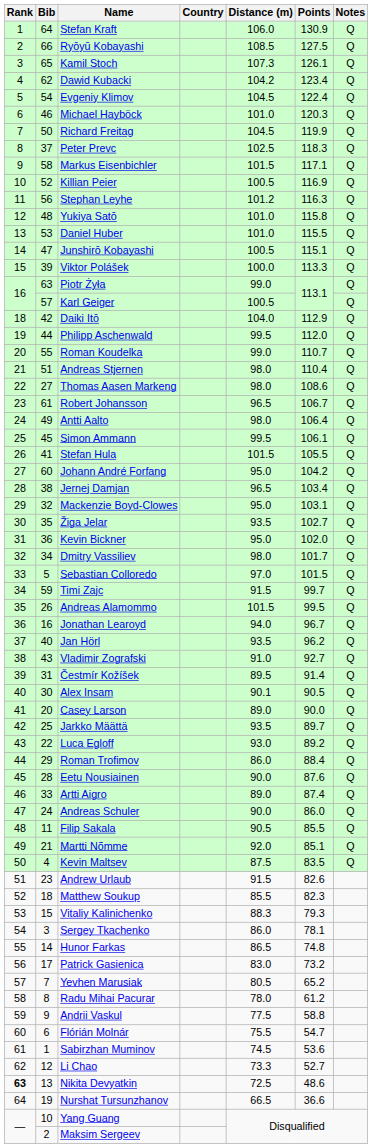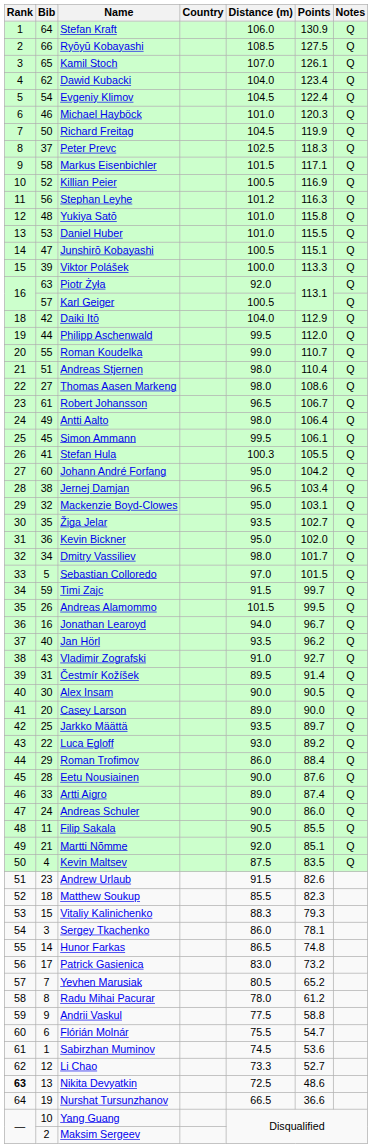 <table class="wikitable sortable" style="text-align:center">
 <tr>
 <th>Rank</th>
 <th>Bib</th>
 <th>Name</th>
 <th>Country</th>
 <th>Distance (m)</th>
 <th>Points</th>
 <th>Notes</th>
 </tr>
 <tr bgcolor=ccffcc>
 <td>1</td>
 <td>64</td>
 <td align=left><a href='#'>Stefan Kraft</a></td>
 <td align=left></td>
 <td>106.0</td>
 <td>130.9</td>
 <td>Q</td>
 </tr>
 <tr bgcolor=ccffcc>
 <td>2</td>
 <td>66</td>
 <td align=left><a href='#'>Ryōyū Kobayashi</a></td>
 <td align=left></td>
 <td>108.5</td>
 <td>127.5</td>
 <td>Q</td>
 </tr>
 <tr bgcolor=ccffcc>
 <td>3</td>
 <td>65</td>
 <td align=left><a href='#'>Kamil Stoch</a></td>
 <td align=left></td>
-<td>107.3</td>
+<td>107.0</td>
 <td>126.1</td>
 <td>Q</td>
 </tr>
 <tr bgcolor=ccffcc>
 <td>4</td>
 <td>62</td>
 <td align=left><a href='#'>Dawid Kubacki</a></td>
 <td align=left></td>
-<td>104.2</td>
+<td>104.0</td>
 <td>123.4</td>
 <td>Q</td>
 </tr>
 <tr bgcolor=ccffcc>
 <td>5</td>
 <td>54</td>
 <td align=left><a href='#'>Evgeniy Klimov</a></td>
 <td align=left></td>
 <td>104.5</td>
 <td>122.4</td>
 <td>Q</td>
 </tr>
 <tr bgcolor=ccffcc>
 <td>6</td>
 <td>46</td>
 <td align=left><a href='#'>Michael Hayböck</a></td>
 <td align=left></td>
 <td>101.0</td>
 <td>120.3</td>
 <td>Q</td>
 </tr>
 <tr bgcolor=ccffcc>
 <td>7</td>
 <td>50</td>
 <td align=left><a href='#'>Richard Freitag</a></td>
 <td align=left></td>
 <td>104.5</td>
 <td>119.9</td>
 <td>Q</td>
 </tr>
 <tr bgcolor=ccffcc>
 <td>8</td>
 <td>37</td>
 <td align=left><a href='#'>Peter Prevc</a></td>
 <td align=left></td>
 <td>102.5</td>
 <td>118.3</td>
 <td>Q</td>
 </tr>
 <tr bgcolor=ccffcc>
 <td>9</td>
 <td>58</td>
 <td align=left><a href='#'>Markus Eisenbichler</a></td>
 <td align=left></td>
 <td>101.5</td>
 <td>117.1</td>
 <td>Q</td>
 </tr>
 <tr bgcolor=ccffcc>
 <td>10</td>
 <td>52</td>
 <td align=left><a href='#'>Killian Peier</a></td>
 <td align=left></td>
 <td>100.5</td>
 <td>116.9</td>
 <td>Q</td>
 </tr>
 <tr bgcolor=ccffcc>
 <td>11</td>
 <td>56</td>
 <td align=left><a href='#'>Stephan Leyhe</a></td>
 <td align=left></td>
 <td>101.2</td>
 <td>116.3</td>
 <td>Q</td>
 </tr>
 <tr bgcolor=ccffcc>
 <td>12</td>
 <td>48</td>
 <td align=left><a href='#'>Yukiya Satō</a></td>
 <td align=left></td>
 <td>101.0</td>
 <td>115.8</td>
 <td>Q</td>
 </tr>
 <tr bgcolor=ccffcc>
 <td>13</td>
 <td>53</td>
 <td align=left><a href='#'>Daniel Huber</a></td>
 <td align=left></td>
 <td>101.0</td>
 <td>115.5</td>
 <td>Q</td>
 </tr>
 <tr bgcolor=ccffcc>
 <td>14</td>
 <td>47</td>
 <td align=left><a href='#'>Junshirō Kobayashi</a></td>
 <td align=left></td>
 <td>100.5</td>
 <td>115.1</td>
 <td>Q</td>
 </tr>
 <tr bgcolor=ccffcc>
 <td>15</td>
 <td>39</td>
 <td align=left><a href='#'>Viktor Polášek</a></td>
 <td align=left></td>
 <td>100.0</td>
 <td>113.3</td>
 <td>Q</td>
 </tr>
 <tr bgcolor=ccffcc>
 <td rowspan=2>16</td>
 <td>63</td>
 <td align=left><a href='#'>Piotr Żyła</a></td>
 <td align=left></td>
-<td>99.0</td>
+<td>92.0</td>
 <td rowspan=2>113.1</td>
 <td>Q</td>
 </tr>
 <tr bgcolor=ccffcc>
 <td>57</td>
 <td align=left><a href='#'>Karl Geiger</a></td>
 <td align=left></td>
 <td>100.5</td>
 <td>Q</td>
 </tr>
 <tr bgcolor=ccffcc>
 <td>18</td>
 <td>42</td>
 <td align=left><a href='#'>Daiki Itō</a></td>
 <td align=left></td>
 <td>104.0</td>
 <td>112.9</td>
 <td>Q</td>
 </tr>
 <tr bgcolor=ccffcc>
 <td>19</td>
 <td>44</td>
 <td align=left><a href='#'>Philipp Aschenwald</a></td>
 <td align=left></td>
 <td>99.5</td>
 <td>112.0</td>
 <td>Q</td>
 </tr>
 <tr bgcolor=ccffcc>
 <td>20</td>
 <td>55</td>
 <td align=left><a href='#'>Roman Koudelka</a></td>
 <td align=left></td>
 <td>99.0</td>
 <td>110.7</td>
 <td>Q</td>
 </tr>
 <tr bgcolor=ccffcc>
 <td>21</td>
 <td>51</td>
 <td align=left><a href='#'>Andreas Stjernen</a></td>
 <td align=left></td>
 <td>98.0</td>
 <td>110.4</td>
 <td>Q</td>
 </tr>
 <tr bgcolor=ccffcc>
 <td>22</td>
 <td>27</td>
 <td align=left><a href='#'>Thomas Aasen Markeng</a></td>
 <td align=left></td>
 <td>98.0</td>
 <td>108.6</td>
 <td>Q</td>
 </tr>
 <tr bgcolor=ccffcc>
 <td>23</td>
 <td>61</td>
 <td align=left><a href='#'>Robert Johansson</a></td>
 <td align=left></td>
 <td>96.5</td>
 <td>106.7</td>
 <td>Q</td>
 </tr>
 <tr bgcolor=ccffcc>
 <td>24</td>
 <td>49</td>
 <td align=left><a href='#'>Antti Aalto</a></td>
 <td align=left></td>
 <td>98.0</td>
 <td>106.4</td>
 <td>Q</td>
 </tr>
 <tr bgcolor=ccffcc>
 <td>25</td>
 <td>45</td>
 <td align=left><a href='#'>Simon Ammann</a></td>
 <td align=left></td>
 <td>99.5</td>
 <td>106.1</td>
 <td>Q</td>
 </tr>
 <tr bgcolor=ccffcc>
 <td>26</td>
 <td>41</td>
 <td align=left><a href='#'>Stefan Hula</a></td>
 <td align=left></td>
-<td>101.5</td>
+<td>100.3</td>
 <td>105.5</td>
 <td>Q</td>
 </tr>
 <tr bgcolor=ccffcc>
 <td>27</td>
 <td>60</td>
 <td align=left><a href='#'>Johann André Forfang</a></td>
 <td align=left></td>
 <td>95.0</td>
 <td>104.2</td>
 <td>Q</td>
 </tr>
 <tr bgcolor=ccffcc>
 <td>28</td>
 <td>38</td>
 <td align=left><a href='#'>Jernej Damjan</a></td>
 <td align=left></td>
 <td>96.5</td>
 <td>103.4</td>
 <td>Q</td>
 </tr>
 <tr bgcolor=ccffcc>
 <td>29</td>
 <td>32</td>
 <td align=left><a href='#'>Mackenzie Boyd-Clowes</a></td>
 <td align=left></td>
 <td>95.0</td>
 <td>103.1</td>
 <td>Q</td>
 </tr>
 <tr bgcolor=ccffcc>
 <td>30</td>
 <td>35</td>
 <td align=left><a href='#'>Žiga Jelar</a></td>
 <td align=left></td>
 <td>93.5</td>
 <td>102.7</td>
 <td>Q</td>
 </tr>
 <tr bgcolor=ccffcc>
 <td>31</td>
 <td>36</td>
 <td align=left><a href='#'>Kevin Bickner</a></td>
 <td align=left></td>
 <td>95.0</td>
 <td>102.0</td>
 <td>Q</td>
 </tr>
 <tr bgcolor=ccffcc>
 <td>32</td>
 <td>34</td>
 <td align=left><a href='#'>Dmitry Vassiliev</a></td>
 <td align=left></td>
 <td>98.0</td>
 <td>101.7</td>
 <td>Q</td>
 </tr>
 <tr bgcolor=ccffcc>
 <td>33</td>
 <td>5</td>
 <td align=left><a href='#'>Sebastian Colloredo</a></td>
 <td align=left></td>
 <td>97.0</td>
 <td>101.5</td>
 <td>Q</td>
 </tr>
 <tr bgcolor=ccffcc>
 <td>34</td>
 <td>59</td>
 <td align=left><a href='#'>Timi Zajc</a></td>
 <td align=left></td>
 <td>91.5</td>
 <td>99.7</td>
 <td>Q</td>
 </tr>
 <tr bgcolor=ccffcc>
 <td>35</td>
 <td>26</td>
 <td align=left><a href='#'>Andreas Alamommo</a></td>
 <td align=left></td>
 <td>101.5</td>
 <td>99.5</td>
 <td>Q</td>
 </tr>
 <tr bgcolor=ccffcc>
 <td>36</td>
 <td>16</td>
 <td align=left><a href='#'>Jonathan Learoyd</a></td>
 <td align=left></td>
 <td>94.0</td>
 <td>96.7</td>
 <td>Q</td>
 </tr>
 <tr bgcolor=ccffcc>
 <td>37</td>
 <td>40</td>
 <td align=left><a href='#'>Jan Hörl</a></td>
 <td align=left></td>
 <td>93.5</td>
 <td>96.2</td>
 <td>Q</td>
 </tr>
 <tr bgcolor=ccffcc>
 <td>38</td>
 <td>43</td>
 <td align=left><a href='#'>Vladimir Zografski</a></td>
 <td align=left></td>
 <td>91.0</td>
 <td>92.7</td>
 <td>Q</td>
 </tr>
 <tr bgcolor=ccffcc>
 <td>39</td>
 <td>31</td>
 <td align=left><a href='#'>Čestmír Kožíšek</a></td>
 <td align=left></td>
 <td>89.5</td>
 <td>91.4</td>
 <td>Q</td>
 </tr>
 <tr bgcolor=ccffcc>
 <td>40</td>
 <td>30</td>
 <td align=left><a href='#'>Alex Insam</a></td>
 <td align=left></td>
-<td>90.1</td>
+<td>90.0</td>
 <td>90.5</td>
 <td>Q</td>
 </tr>
 <tr bgcolor=ccffcc>
 <td>41</td>
 <td>20</td>
 <td align=left><a href='#'>Casey Larson</a></td>
 <td align=left></td>
 <td>89.0</td>
 <td>90.0</td>
 <td>Q</td>
 </tr>
 <tr bgcolor=ccffcc>
 <td>42</td>
 <td>25</td>
 <td align=left><a href='#'>Jarkko Määttä</a></td>
 <td align=left></td>
 <td>93.5</td>
 <td>89.7</td>
 <td>Q</td>
 </tr>
 <tr bgcolor=ccffcc>
 <td>43</td>
 <td>22</td>
 <td align=left><a href='#'>Luca Egloff</a></td>
 <td align=left></td>
 <td>93.0</td>
 <td>89.2</td>
 <td>Q</td>
 </tr>
 <tr bgcolor=ccffcc>
 <td>44</td>
 <td>29</td>
 <td align=left><a href='#'>Roman Trofimov</a></td>
 <td align=left></td>
 <td>86.0</td>
 <td>88.4</td>
 <td>Q</td>
 </tr>
 <tr bgcolor=ccffcc>
 <td>45</td>
 <td>28</td>
 <td align=left><a href='#'>Eetu Nousiainen</a></td>
 <td align=left></td>
 <td>90.0</td>
 <td>87.6</td>
 <td>Q</td>
 </tr>
 <tr bgcolor=ccffcc>
 <td>46</td>
 <td>33</td>
 <td align=left><a href='#'>Artti Aigro</a></td>
 <td align=left></td>
 <td>89.0</td>
 <td>87.4</td>
 <td>Q</td>
 </tr>
 <tr bgcolor=ccffcc>
 <td>47</td>
 <td>24</td>
 <td align=left><a href='#'>Andreas Schuler</a></td>
 <td align=left></td>
 <td>90.0</td>
 <td>86.0</td>
 <td>Q</td>
 </tr>
 <tr bgcolor=ccffcc>
 <td>48</td>
 <td>11</td>
 <td align=left><a href='#'>Filip Sakala</a></td>
 <td align=left></td>
 <td>90.5</td>
 <td>85.5</td>
 <td>Q</td>
 </tr>
 <tr bgcolor=ccffcc>
 <td>49</td>
 <td>21</td>
 <td align=left><a href='#'>Martti Nõmme</a></td>
 <td align=left></td>
 <td>92.0</td>
 <td>85.1</td>
 <td>Q</td>
 </tr>
 <tr bgcolor=ccffcc>
 <td>50</td>
 <td>4</td>
 <td align=left><a href='#'>Kevin Maltsev</a></td>
 <td align=left></td>
 <td>87.5</td>
 <td>83.5</td>
 <td>Q</td>
 </tr>
 <tr>
 <td>51</td>
 <td>23</td>
 <td align=left><a href='#'>Andrew Urlaub</a></td>
 <td align=left></td>
 <td>91.5</td>
 <td>82.6</td>
 <td></td>
 </tr>
 <tr>
 <td>52</td>
 <td>18</td>
 <td align=left><a href='#'>Matthew Soukup</a></td>
 <td align=left></td>
 <td>85.5</td>
 <td>82.3</td>
 <td></td>
 </tr>
 <tr>
 <td>53</td>
 <td>15</td>
 <td align=left><a href='#'>Vitaliy Kalinichenko</a></td>
 <td align=left></td>
 <td>88.3</td>
 <td>79.3</td>
 <td></td>
 </tr>
 <tr>
 <td>54</td>
 <td>3</td>
 <td align=left><a href='#'>Sergey Tkachenko</a></td>
 <td align=left></td>
 <td>86.0</td>
 <td>78.1</td>
 <td></td>
 </tr>
 <tr>
 <td>55</td>
 <td>14</td>
 <td align=left><a href='#'>Hunor Farkas</a></td>
 <td align=left></td>
 <td>86.5</td>
 <td>74.8</td>
 <td></td>
 </tr>
 <tr>
 <td>56</td>
 <td>17</td>
 <td align=left><a href='#'>Patrick Gasienica</a></td>
 <td align=left></td>
 <td>83.0</td>
 <td>73.2</td>
 <td></td>
 </tr>
 <tr>
 <td>57</td>
 <td>7</td>
 <td align=left><a href='#'>Yevhen Marusiak</a></td>
 <td align=left></td>
 <td>80.5</td>
 <td>65.2</td>
 <td></td>
 </tr>
 <tr>
 <td>58</td>
 <td>8</td>
 <td align=left><a href='#'>Radu Mihai Pacurar</a></td>
 <td align=left></td>
 <td>78.0</td>
 <td>61.2</td>
 <td></td>
 </tr>
 <tr>
 <td>59</td>
 <td>9</td>
 <td align=left><a href='#'>Andrii Vaskul</a></td>
 <td align=left></td>
 <td>77.5</td>
 <td>58.8</td>
 <td></td>
 </tr>
 <tr>
 <td>60</td>
 <td>6</td>
 <td align=left><a href='#'>Flórián Molnár</a></td>
 <td align=left></td>
 <td>75.5</td>
 <td>54.7</td>
 <td></td>
 </tr>
 <tr>
 <td>61</td>
 <td>1</td>
 <td align=left><a href='#'>Sabirzhan Muminov</a></td>
 <td align=left></td>
 <td>74.5</td>
 <td>53.6</td>
 <td></td>
 </tr>
 <tr>
 <td>62</td>
 <td>12</td>
 <td align=left><a href='#'>Li Chao</a></td>
 <td align=left></td>
 <td>73.3</td>
 <td>52.7</td>
 <td></td>
 </tr>
 <tr>
 <td><strong>63</strong></td>
 <td>13</td>
 <td align=left><a href='#'>Nikita Devyatkin</a></td>
 <td align=left></td>
 <td>72.5</td>
 <td>48.6</td>
 <td></td>
 </tr>
 <tr>
 <td>64</td>
 <td>19</td>
 <td align=left><a href='#'>Nurshat Tursunzhanov</a></td>
 <td align=left></td>
 <td>66.5</td>
 <td>36.6</td>
 <td></td>
 </tr>
 <tr>
 <td rowspan=2>—</td>
 <td>10</td>
 <td align=left><a href='#'>Yang Guang</a></td>
 <td align=left></td>
 <td rowspan=2 colspan=3>Disqualified</td>
 </tr>
 <tr>
 <td>2</td>
 <td align=left><a href='#'>Maksim Sergeev</a></td>
 <td align=left></td>
 </tr>
 </table>
